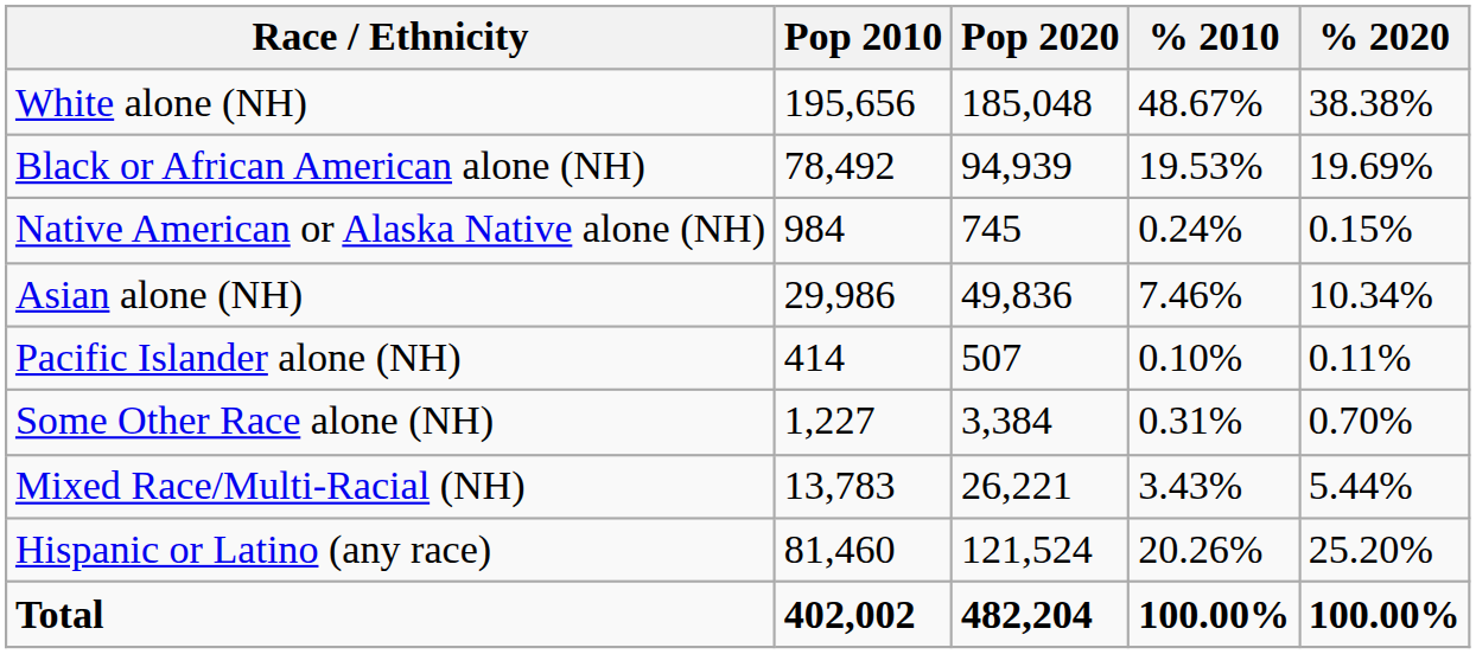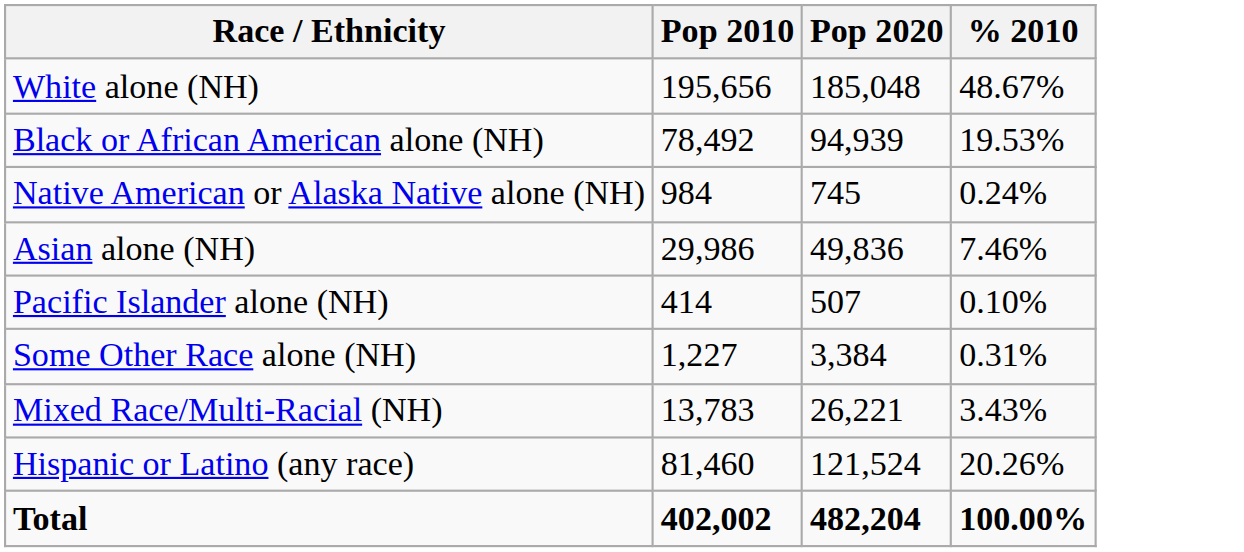 <table class="wikitable">
 <tr>
 <th>Race / Ethnicity</th>
 <th>Pop 2010</th>
 <th>Pop 2020</th>
 <th>% 2010</th>
-<th>% 2020</th>
 </tr>
 <tr>
 <td><a href='#'>White</a> alone (NH)</td>
 <td>195,656</td>
 <td>185,048</td>
 <td>48.67%</td>
-<td>38.38%</td>
 </tr>
 <tr>
 <td><a href='#'>Black or African American</a> alone (NH)</td>
 <td>78,492</td>
 <td>94,939</td>
 <td>19.53%</td>
-<td>19.69%</td>
 </tr>
 <tr>
 <td><a href='#'>Native American</a> or <a href='#'>Alaska Native</a> alone (NH)</td>
 <td>984</td>
 <td>745</td>
 <td>0.24%</td>
-<td>0.15%</td>
 </tr>
 <tr>
 <td><a href='#'>Asian</a> alone (NH)</td>
 <td>29,986</td>
 <td>49,836</td>
 <td>7.46%</td>
-<td>10.34%</td>
 </tr>
 <tr>
 <td><a href='#'>Pacific Islander</a> alone (NH)</td>
 <td>414</td>
 <td>507</td>
 <td>0.10%</td>
-<td>0.11%</td>
 </tr>
 <tr>
 <td><a href='#'>Some Other Race</a> alone (NH)</td>
 <td>1,227</td>
 <td>3,384</td>
 <td>0.31%</td>
-<td>0.70%</td>
 </tr>
 <tr>
 <td><a href='#'>Mixed Race/Multi-Racial</a> (NH)</td>
 <td>13,783</td>
 <td>26,221</td>
 <td>3.43%</td>
-<td>5.44%</td>
 </tr>
 <tr>
 <td><a href='#'>Hispanic or Latino</a> (any race)</td>
 <td>81,460</td>
 <td>121,524</td>
 <td>20.26%</td>
-<td>25.20%</td>
 </tr>
 <tr>
 <td><strong>Total</strong></td>
 <td><strong>402,002</strong></td>
 <td><strong>482,204</strong></td>
 <td><strong>100.00%</strong></td>
-<td><strong>100.00%</strong></td>
 </tr>
 </table>
